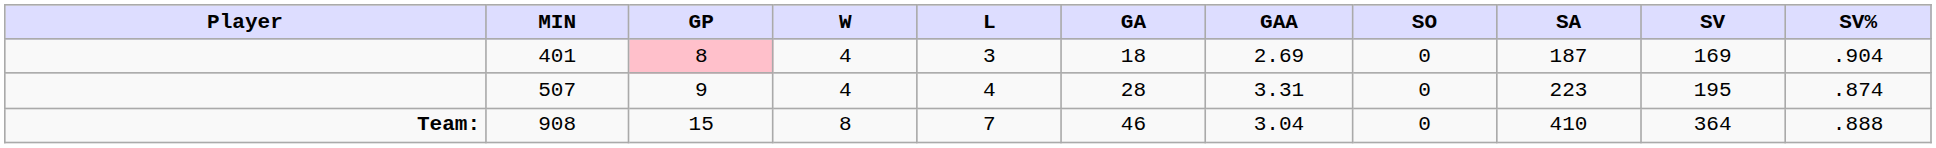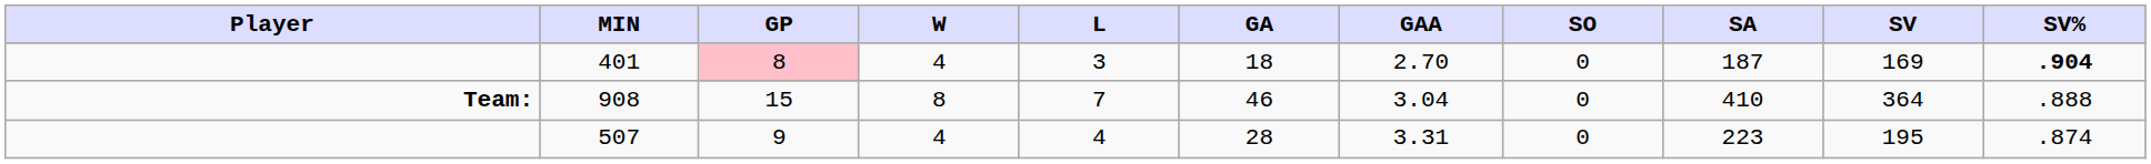 <table style="width:60%;" class="wikitable sortable">
 <tr>
 <th style="background:#ddf; width:10%;">Player</th>
 <th style="width:3%; background:#ddf;" title="Minutes played">MIN</th>
 <th style="width:3%; background:#ddf;" title="Games played in">GP</th>
 <th style="width:3%; background:#ddf;" title="Games played in">W</th>
 <th style="width:3%; background:#ddf;" title="Games played in">L</th>
 <th style="width:3%; background:#ddf;" title="Goals against">GA</th>
 <th style="width:3%; background:#ddf;" title="Goals against average">GAA</th>
 <th style="width:3%; background:#ddf;" title="Shut-outs">SO</th>
 <th style="width:3%; background:#ddf;" title="Shots against">SA</th>
 <th style="width:3%; background:#ddf;" title="Shots saved">SV</th>
 <th style="width:3%; background:#ddf;" title="Save percentage">SV%</th>
 </tr>
 <tr style="text-align:center;">
 <td style="text-align:right;"></td>
 <td>401</td>
 <td style="background: pink;">8</td>
 <td>4</td>
 <td>3</td>
 <td>18</td>
-<td>2.69</td>
+<td>2.70</td>
 <td>0</td>
 <td>187</td>
 <td>169</td>
-<td>.904</td>
+<td><strong>.904</strong></td>
+</tr>
+<tr style="text-align:center;">
+<td style="text-align:right;"><strong>Team:</strong></td>
+<td>908</td>
+<td>15</td>
+<td>8</td>
+<td>7</td>
+<td>46</td>
+<td>3.04</td>
+<td>0</td>
+<td>410</td>
+<td>364</td>
+<td>.888</td>
 </tr>
 <tr style="text-align:center;">
 <td style="text-align:right;"></td>
 <td>507</td>
 <td>9</td>
 <td>4</td>
 <td>4</td>
 <td>28</td>
 <td>3.31</td>
 <td>0</td>
 <td>223</td>
 <td>195</td>
 <td>.874</td>
 </tr>
-<tr style="text-align:center;">
-<td style="text-align:right;"><strong>Team:</strong></td>
-<td>908</td>
-<td>15</td>
-<td>8</td>
-<td>7</td>
-<td>46</td>
-<td>3.04</td>
-<td>0</td>
-<td>410</td>
-<td>364</td>
-<td>.888</td>
-</tr>
 </table>
